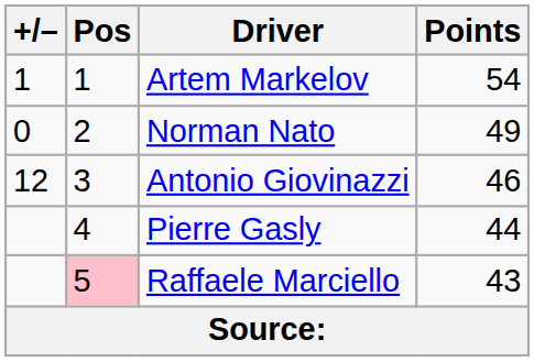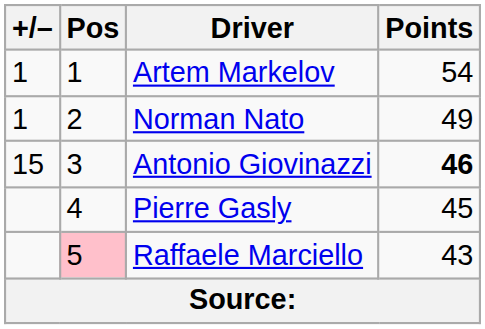 <table class="wikitable" style="font-size: 85%;">
 <tr>
 <th scope="col">+/–</th>
 <th scope="col">Pos</th>
 <th scope="col">Driver</th>
 <th scope="col">Points</th>
 </tr>
 <tr>
 <td align="left"> 1</td>
 <td scope="row">1</td>
 <td> <a href='#'>Artem Markelov</a></td>
 <td align="right">54</td>
 </tr>
 <tr>
-<td align="left"> 0</td>
+<td align="left"> 1</td>
 <td scope="row">2</td>
 <td> <a href='#'>Norman Nato</a></td>
 <td align="right">49</td>
 </tr>
 <tr>
-<td align="left"> 12</td>
+<td align="left"> 15</td>
 <td scope="row">3</td>
 <td> <a href='#'>Antonio Giovinazzi</a></td>
-<td align="right">46</td>
+<td align="right"><strong>46</strong></td>
 </tr>
 <tr>
 <td align="left"></td>
 <td scope="row">4</td>
 <td> <a href='#'>Pierre Gasly</a></td>
-<td align="right">44</td>
+<td align="right">45</td>
 </tr>
 <tr>
 <td align="left"></td>
 <td scope="row" style="background: pink;">5</td>
 <td> <a href='#'>Raffaele Marciello</a></td>
 <td align="right">43</td>
 </tr>
 <tr>
 <th colspan="4">Source:</th>
 </tr>
 </table>
